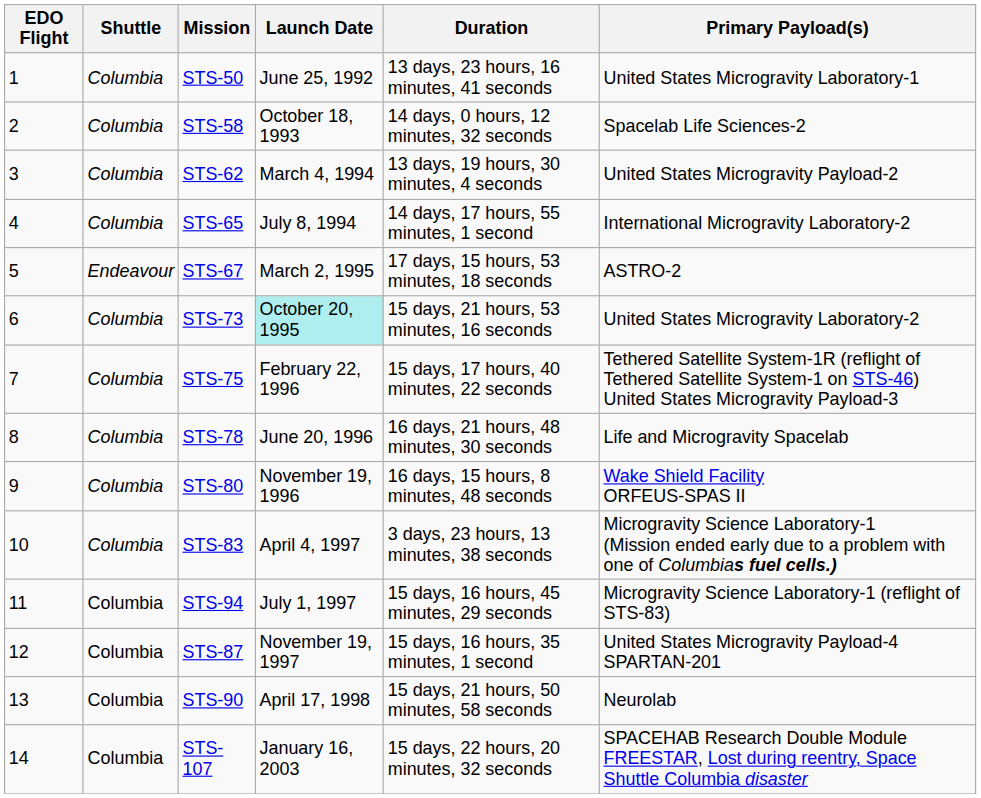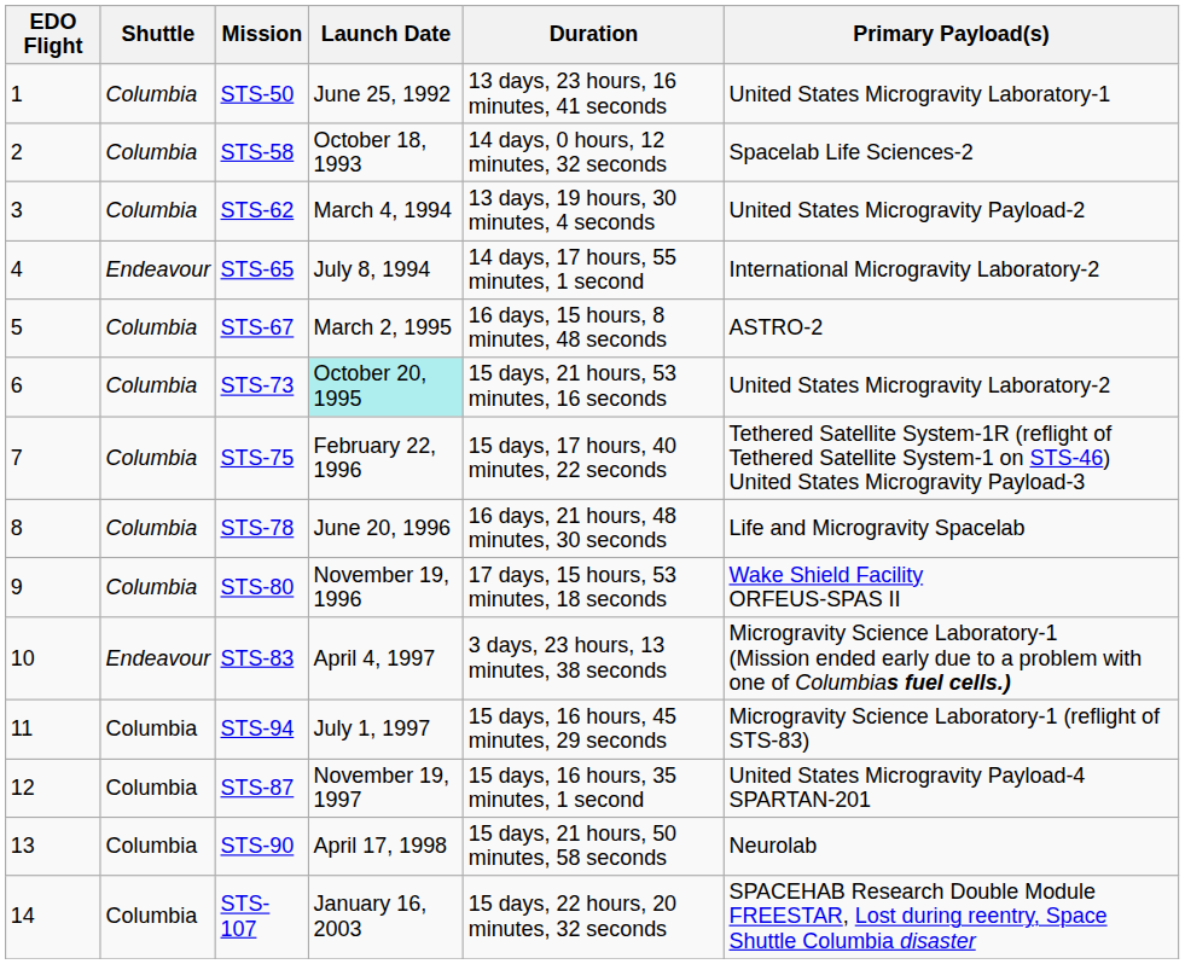 <table class="wikitable">
 <tr>
 <th>EDO Flight</th>
 <th>Shuttle</th>
 <th>Mission</th>
 <th>Launch Date</th>
 <th>Duration</th>
 <th>Primary Payload(s)</th>
 </tr>
 <tr>
 <td>1</td>
 <td><em>Columbia</em></td>
 <td><a href='#'>STS-50</a></td>
 <td>June 25, 1992</td>
 <td>13 days, 23 hours, 16 minutes, 41 seconds</td>
 <td>United States Microgravity Laboratory-1</td>
 </tr>
 <tr>
 <td>2</td>
 <td><em>Columbia</em></td>
 <td><a href='#'>STS-58</a></td>
 <td>October 18, 1993</td>
 <td>14 days, 0 hours, 12 minutes, 32 seconds</td>
 <td>Spacelab Life Sciences-2</td>
 </tr>
 <tr>
 <td>3</td>
 <td><em>Columbia</em></td>
 <td><a href='#'>STS-62</a></td>
 <td>March 4, 1994</td>
 <td>13 days, 19 hours, 30 minutes, 4 seconds</td>
 <td>United States Microgravity Payload-2</td>
 </tr>
 <tr>
 <td>4</td>
-<td><em>Columbia</em></td>
+<td><em>Endeavour</em></td>
 <td><a href='#'>STS-65</a></td>
 <td>July 8, 1994</td>
 <td>14 days, 17 hours, 55 minutes, 1 second</td>
 <td>International Microgravity Laboratory-2</td>
 </tr>
 <tr>
 <td>5</td>
-<td><em>Endeavour</em></td>
+<td><em>Columbia</em></td>
 <td><a href='#'>STS-67</a></td>
 <td>March 2, 1995</td>
-<td>17 days, 15 hours, 53 minutes, 18 seconds</td>
+<td>16 days, 15 hours, 8 minutes, 48 seconds</td>
 <td>ASTRO-2</td>
 </tr>
 <tr>
 <td>6</td>
 <td><em>Columbia</em></td>
 <td><a href='#'>STS-73</a></td>
 <td style="background: paleturquoise;">October 20, 1995</td>
 <td>15 days, 21 hours, 53 minutes, 16 seconds</td>
 <td>United States Microgravity Laboratory-2</td>
 </tr>
 <tr>
 <td>7</td>
 <td><em>Columbia</em></td>
 <td><a href='#'>STS-75</a></td>
 <td>February 22, 1996</td>
 <td>15 days, 17 hours, 40 minutes, 22 seconds</td>
 <td>Tethered Satellite System-1R (reflight of Tethered Satellite System-1 on <a href='#'>STS-46</a>)<br>United States Microgravity Payload-3</td>
 </tr>
 <tr>
 <td>8</td>
 <td><em>Columbia</em></td>
 <td><a href='#'>STS-78</a></td>
 <td>June 20, 1996</td>
 <td>16 days, 21 hours, 48 minutes, 30 seconds</td>
 <td>Life and Microgravity Spacelab</td>
 </tr>
 <tr>
 <td>9</td>
 <td><em>Columbia</em></td>
 <td><a href='#'>STS-80</a></td>
 <td>November 19, 1996</td>
-<td>16 days, 15 hours, 8 minutes, 48 seconds</td>
+<td>17 days, 15 hours, 53 minutes, 18 seconds</td>
 <td><a href='#'>Wake Shield Facility</a><br>ORFEUS-SPAS II</td>
 </tr>
 <tr>
 <td>10</td>
-<td><em>Columbia</em></td>
+<td><em>Endeavour</em></td>
 <td><a href='#'>STS-83</a></td>
 <td>April 4, 1997</td>
 <td>3 days, 23 hours, 13 minutes, 38 seconds</td>
 <td>Microgravity Science Laboratory-1 <br>(Mission ended early due to a problem with one of <em>Columbia<strong>s fuel cells.)</td>
 </tr>
 <tr>
 <td>11</td>
 <td></em>Columbia<em></td>
 <td><a href='#'>STS-94</a></td>
 <td>July 1, 1997</td>
 <td>15 days, 16 hours, 45 minutes, 29 seconds</td>
 <td>Microgravity Science Laboratory-1 (reflight of STS-83)</td>
 </tr>
 <tr>
 <td>12</td>
 <td></em>Columbia<em></td>
 <td><a href='#'>STS-87</a></td>
 <td>November 19, 1997</td>
 <td>15 days, 16 hours, 35 minutes, 1 second</td>
 <td>United States Microgravity Payload-4<br>SPARTAN-201</td>
 </tr>
 <tr>
 <td>13</td>
 <td></em>Columbia<em></td>
 <td><a href='#'>STS-90</a></td>
 <td>April 17, 1998</td>
 <td>15 days, 21 hours, 50 minutes, 58 seconds</td>
 <td>Neurolab</td>
 </tr>
 <tr>
 <td>14</td>
 <td></em>Columbia<em></td>
 <td><a href='#'>STS-107</a></td>
 <td>January 16, 2003</td>
 <td>15 days, 22 hours, 20 minutes, 32 seconds</td>
 <td>SPACEHAB Research Double Module<br><a href='#'>FREESTAR</a>, <a href='#'>Lost during reentry, Space Shuttle </em>Columbia<em> disaster</a></td>
 </tr>
 <tr>
 </tr>
 </table>
